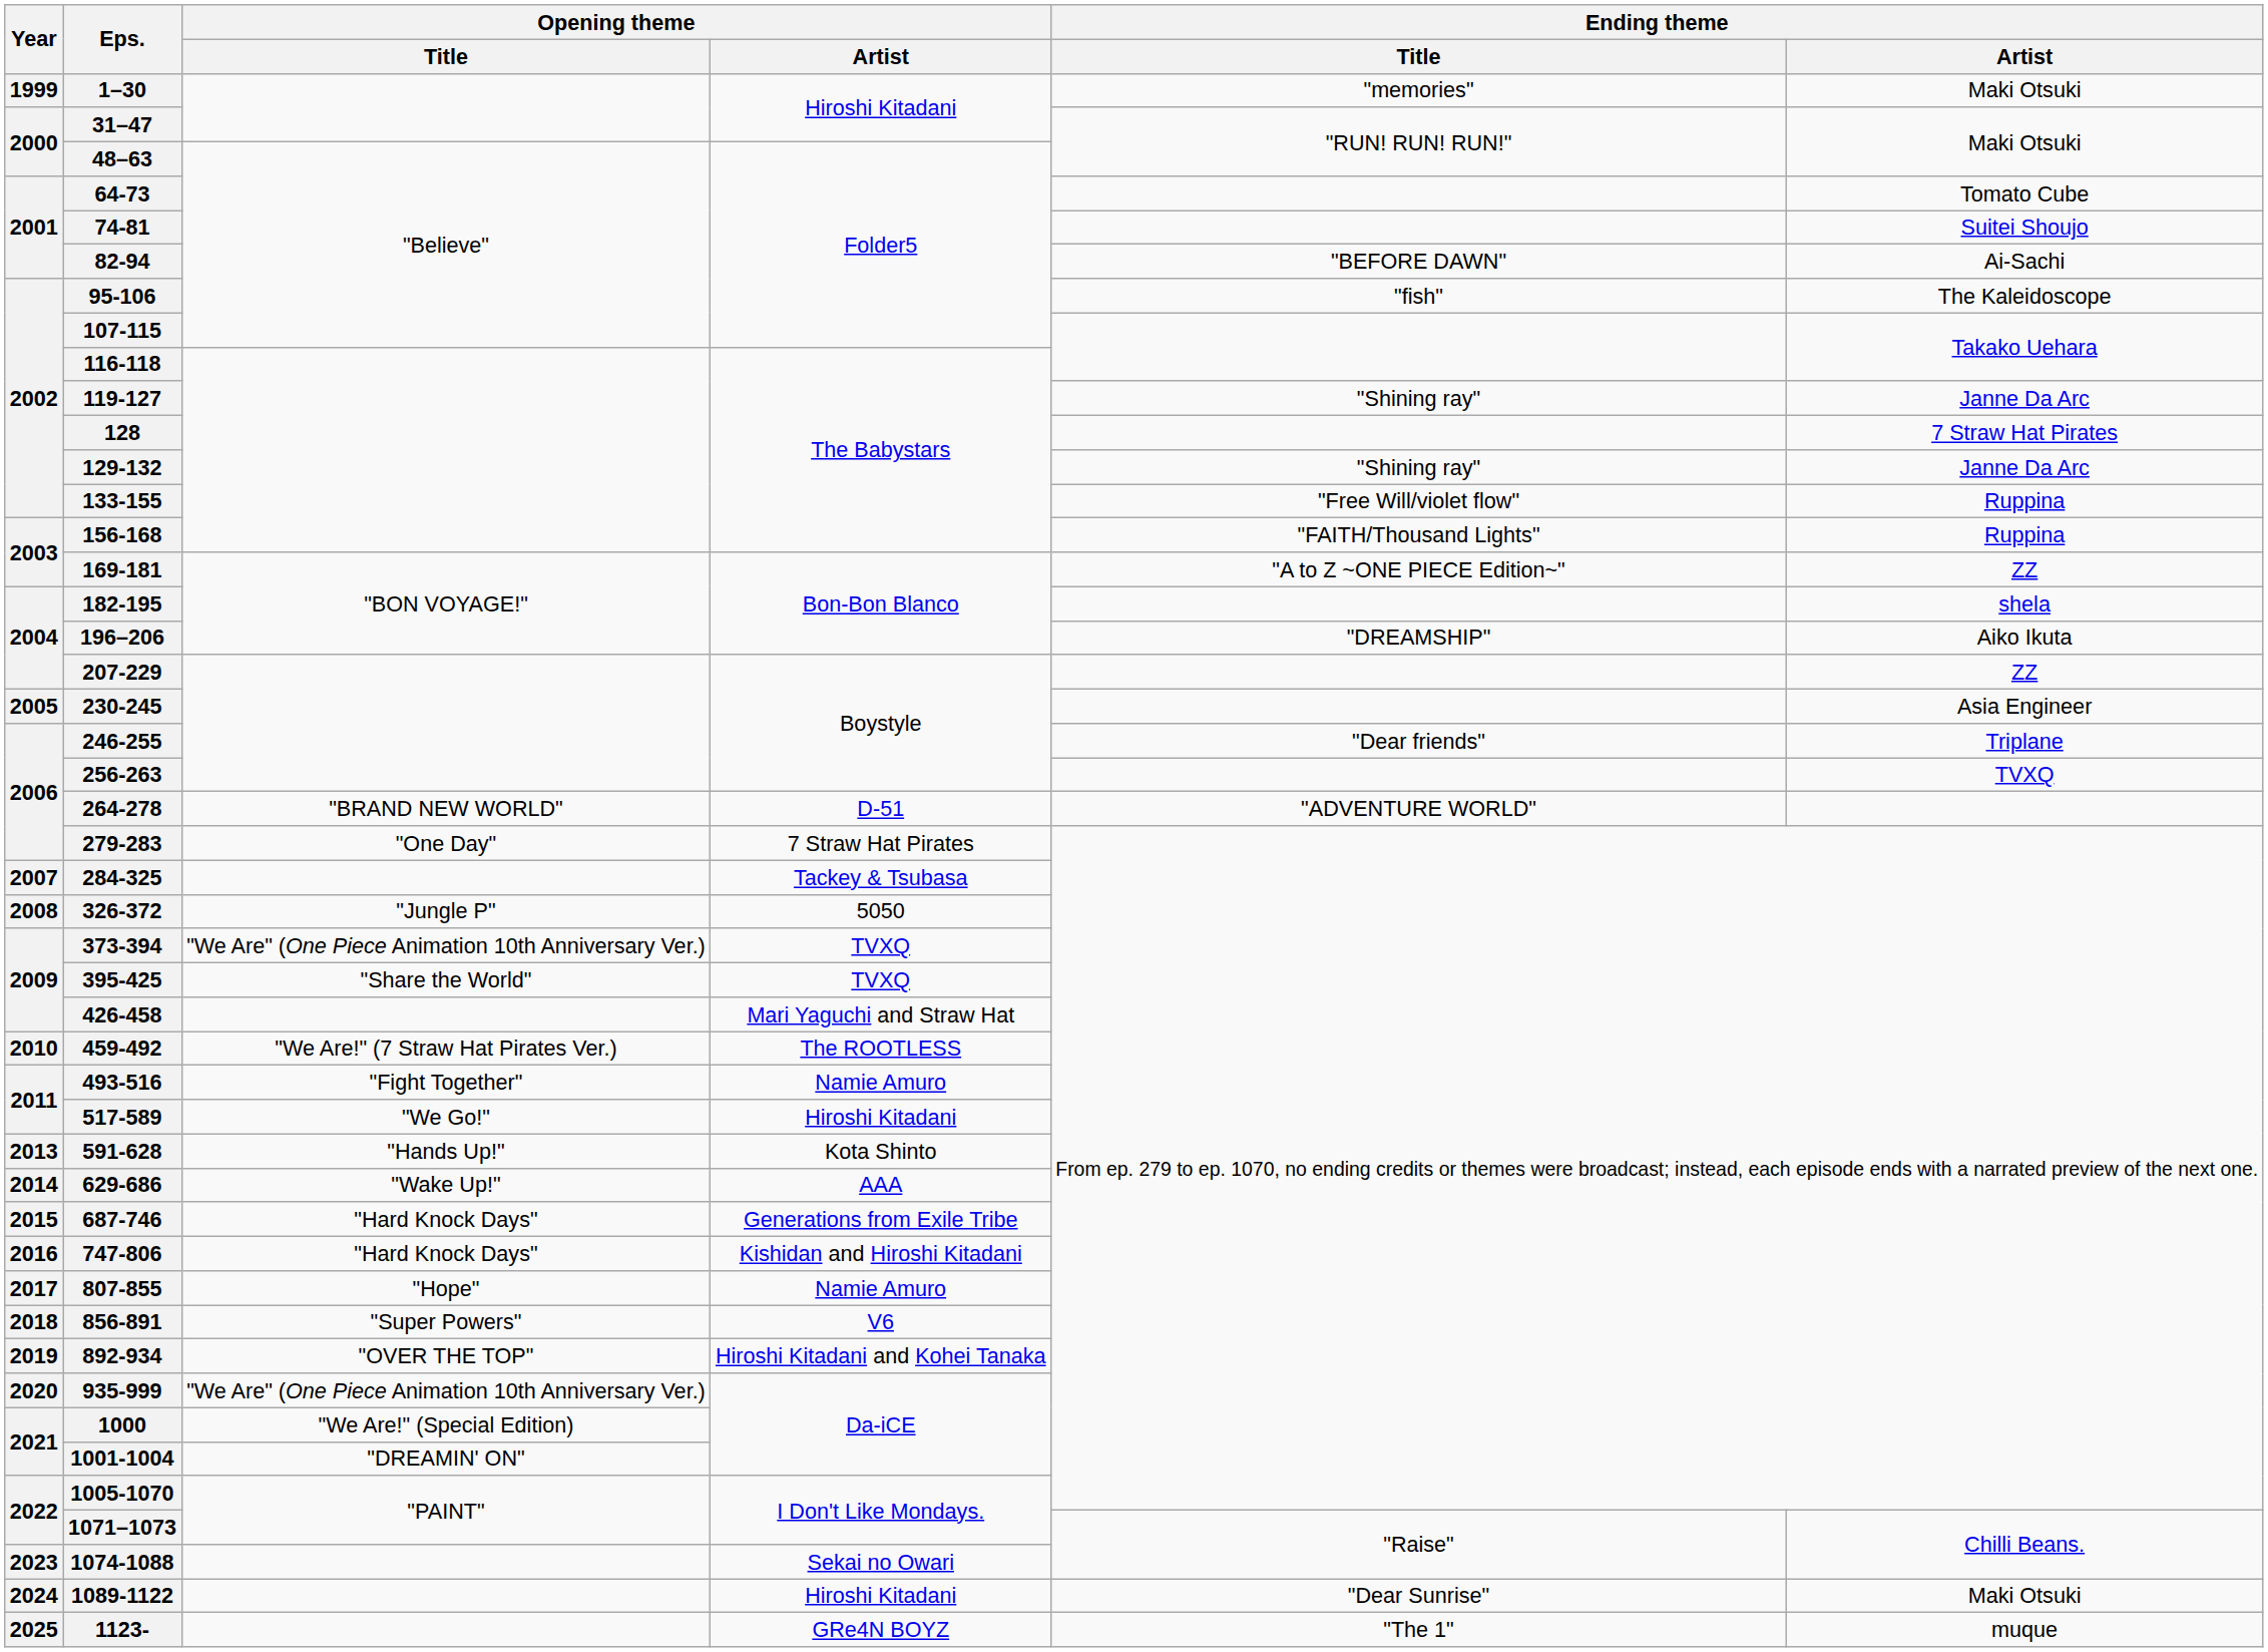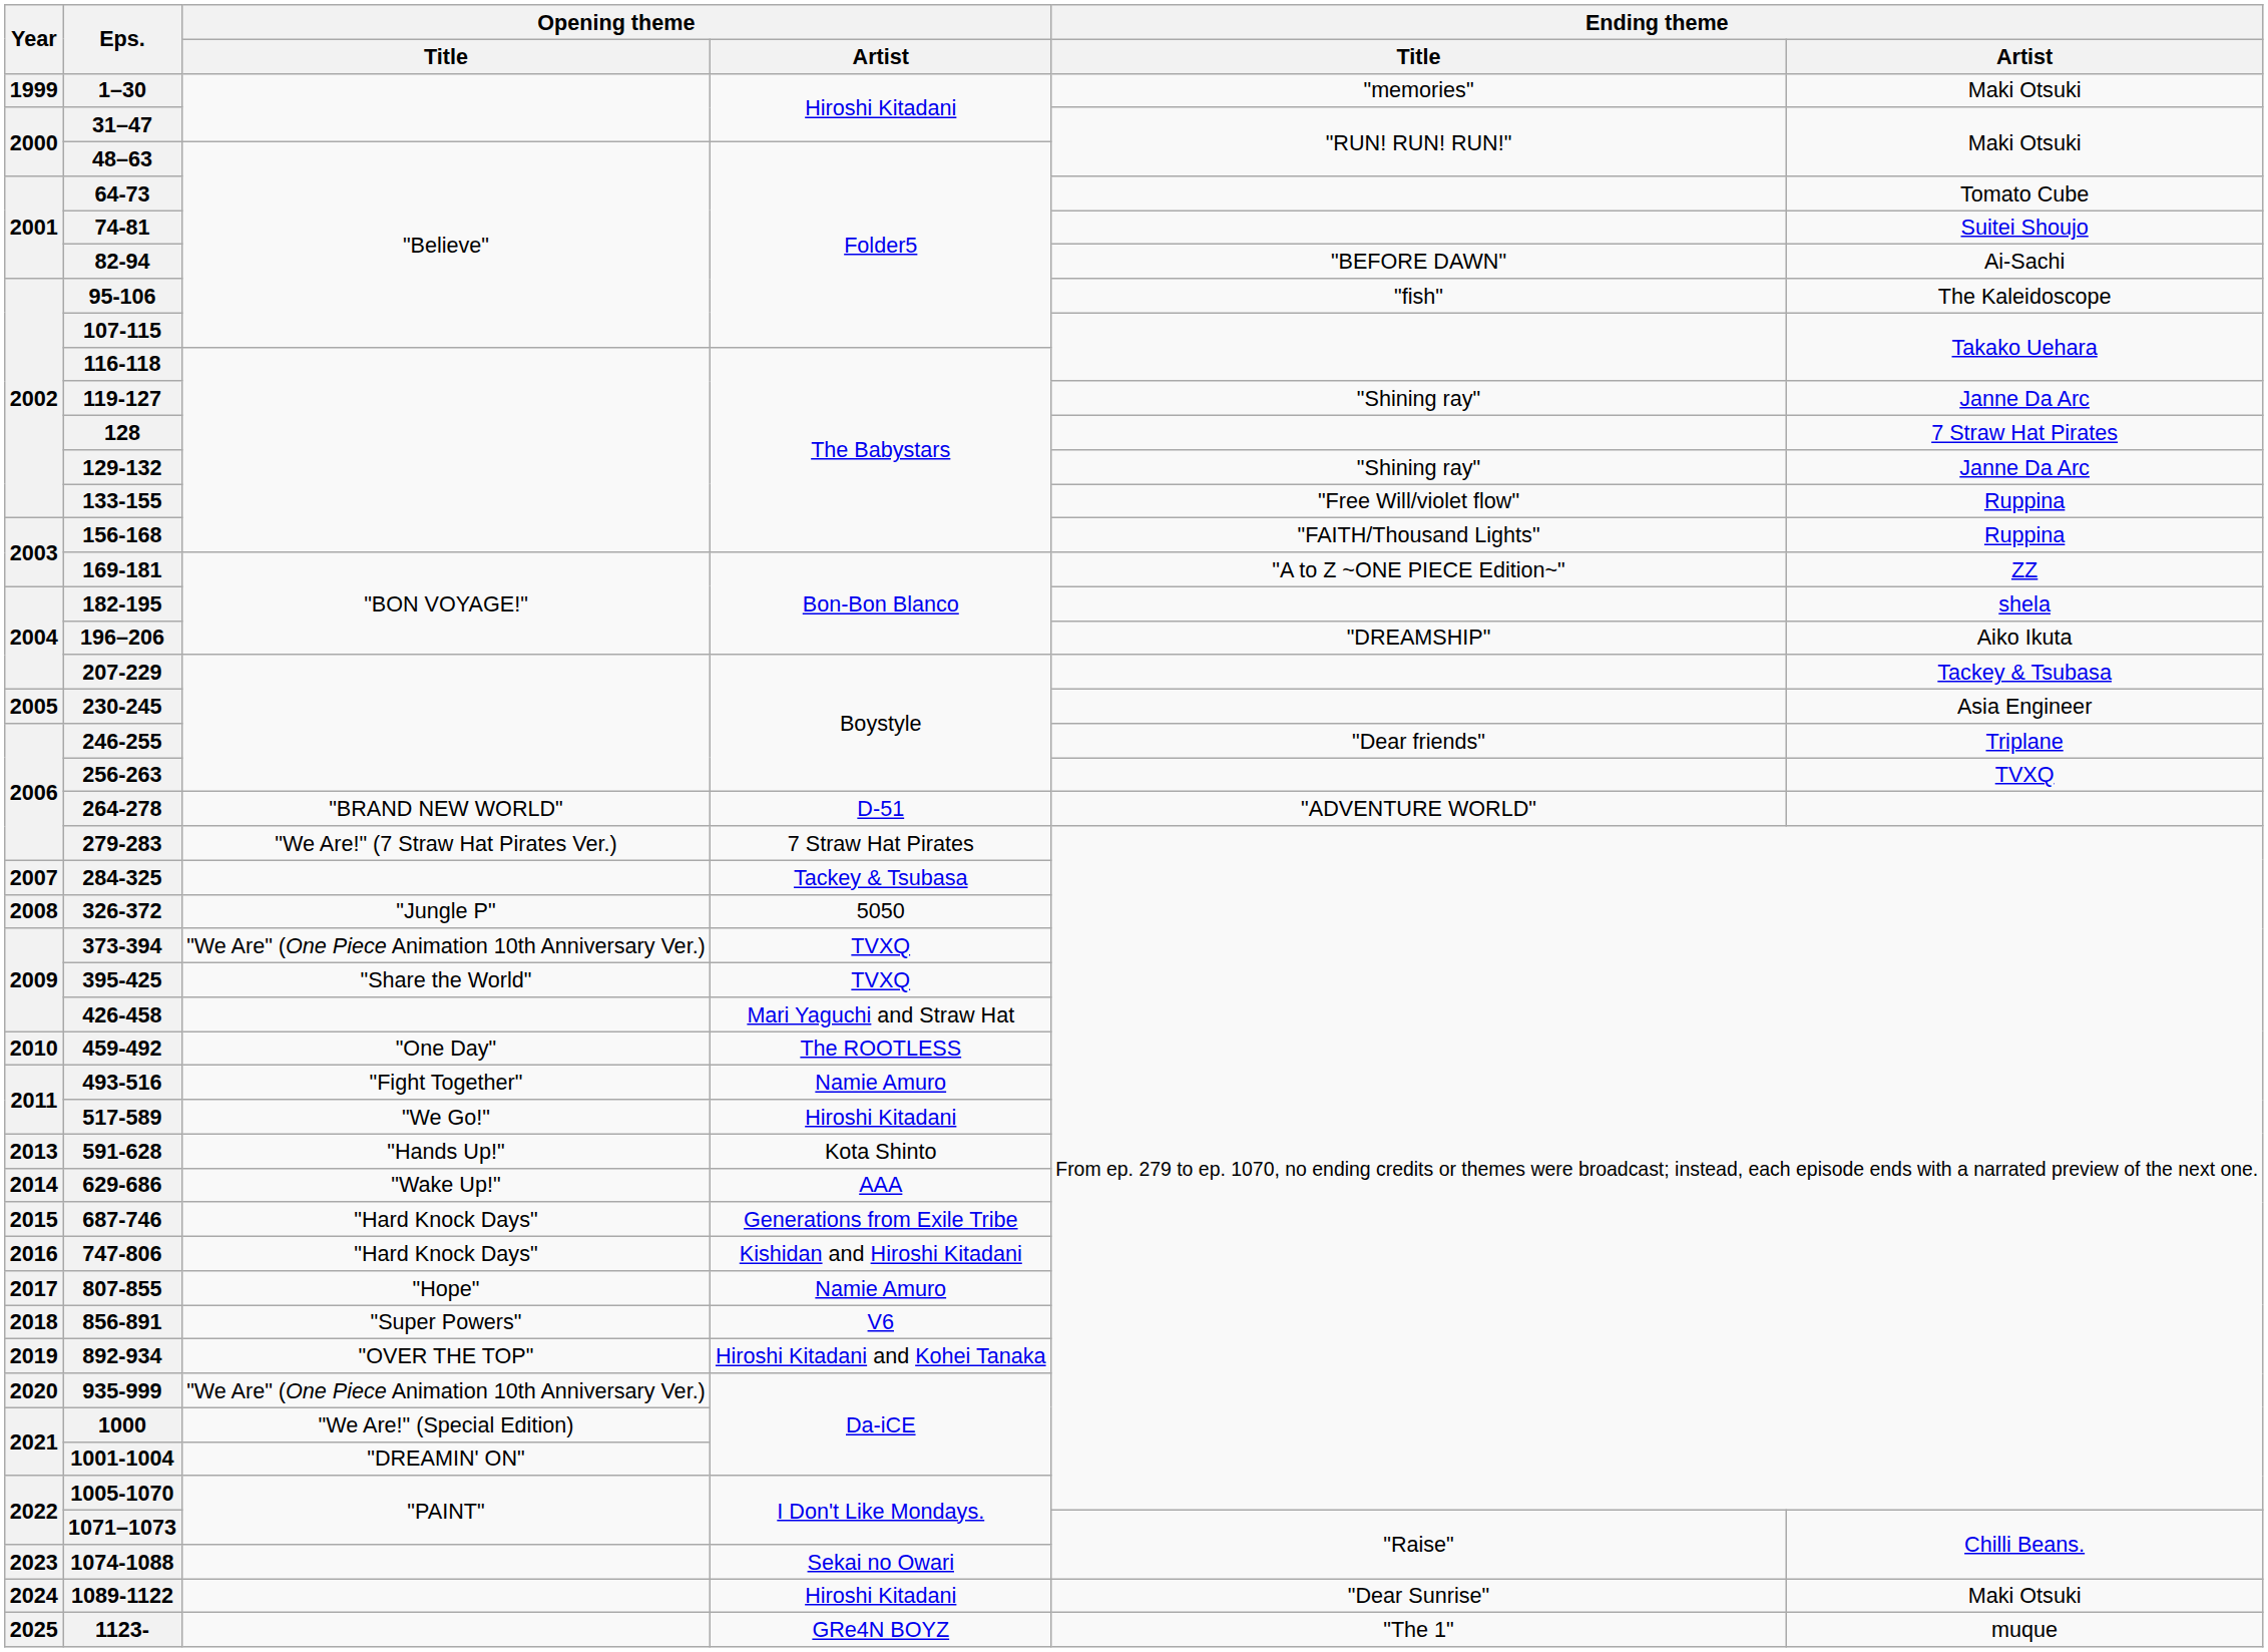 <table class="wikitable" style="font-size:90%;text-align:center;">
 <tr>
 <th rowspan=2>Year</th>
 <th rowspan=2>Eps.</th>
 <th colspan=2>Opening theme</th>
 <th colspan=2>Ending theme</th>
 </tr>
 <tr>
 <th>Title</th>
 <th>Artist</th>
 <th>Title</th>
 <th>Artist</th>
 </tr>
 <tr>
 <th>1999</th>
 <th>1–30</th>
 <td rowspan=2></td>
 <td rowspan=2><a href='#'>Hiroshi Kitadani</a></td>
 <td>"memories"</td>
 <td>Maki Otsuki</td>
 </tr>
 <tr>
 <th rowspan=2>2000</th>
 <th>31–47</th>
 <td rowspan=2>"RUN! RUN! RUN!"</td>
 <td rowspan=2>Maki Otsuki</td>
 </tr>
 <tr>
 <th>48–63</th>
 <td rowspan=6>"Believe"</td>
 <td rowspan=6><a href='#'>Folder5</a></td>
 </tr>
 <tr>
 <th rowspan=3>2001</th>
 <th>64-73</th>
 <td></td>
 <td>Tomato Cube</td>
 </tr>
 <tr>
 <th>74-81</th>
 <td></td>
 <td><a href='#'>Suitei Shoujo</a></td>
 </tr>
 <tr>
 <th>82-94</th>
 <td>"BEFORE DAWN"</td>
 <td>Ai-Sachi</td>
 </tr>
 <tr>
 <th rowspan=7>2002</th>
 <th>95-106</th>
 <td>"fish"</td>
 <td>The Kaleidoscope</td>
 </tr>
 <tr>
 <th>107-115</th>
 <td rowspan=2></td>
 <td rowspan=2><a href='#'>Takako Uehara</a></td>
 </tr>
 <tr>
 <th>116-118</th>
 <td rowspan=6></td>
 <td rowspan=6><a href='#'>The Babystars</a></td>
 </tr>
 <tr>
 <th>119-127</th>
 <td>"Shining ray"</td>
 <td><a href='#'>Janne Da Arc</a></td>
 </tr>
 <tr>
 <th>128</th>
 <td></td>
 <td><a href='#'>7 Straw Hat Pirates</a></td>
 </tr>
 <tr>
 <th>129-132</th>
 <td>"Shining ray"</td>
 <td><a href='#'>Janne Da Arc</a></td>
 </tr>
 <tr>
 <th>133-155</th>
 <td>"Free Will/violet flow"</td>
 <td><a href='#'>Ruppina</a></td>
 </tr>
 <tr>
 <th rowspan=2>2003</th>
 <th>156-168</th>
 <td>"FAITH/Thousand Lights"</td>
 <td><a href='#'>Ruppina</a></td>
 </tr>
 <tr>
 <th>169-181</th>
 <td rowspan=3>"BON VOYAGE!"</td>
 <td rowspan=3><a href='#'>Bon-Bon Blanco</a></td>
 <td>"A to Z ~ONE PIECE Edition~"</td>
 <td><a href='#'>ZZ</a></td>
 </tr>
 <tr>
 <th rowspan=3>2004</th>
 <th>182-195</th>
 <td></td>
 <td><a href='#'>shela</a></td>
 </tr>
 <tr>
 <th>196–206</th>
 <td>"DREAMSHIP"</td>
 <td>Aiko Ikuta</td>
 </tr>
 <tr>
 <th>207-229</th>
 <td rowspan=4></td>
 <td rowspan=4>Boystyle</td>
 <td></td>
-<td><a href='#'>ZZ</a></td>
+<td><a href='#'>Tackey & Tsubasa</a></td>
 </tr>
 <tr>
 <th>2005</th>
 <th>230-245</th>
 <td></td>
 <td>Asia Engineer</td>
 </tr>
 <tr>
 <th rowspan=4>2006</th>
 <th>246-255</th>
 <td>"Dear friends"</td>
 <td><a href='#'>Triplane</a></td>
 </tr>
 <tr>
 <th>256-263</th>
 <td></td>
 <td><a href='#'>TVXQ</a></td>
 </tr>
 <tr>
 <th>264-278</th>
 <td>"BRAND NEW WORLD"</td>
 <td><a href='#'>D-51</a></td>
 <td>"ADVENTURE WORLD"</td>
 <td></td>
 </tr>
 <tr>
 <th>279-283</th>
-<td>"One Day"</td>
+<td>"We Are!" (7 Straw Hat Pirates Ver.)</td>
 <td>7 Straw Hat Pirates</td>
 <td rowspan=20 colspan=2 style="font-size:90%;text-align:left;">From ep. 279 to ep. 1070, no ending credits or themes were broadcast; instead, each episode ends with a narrated preview of the next one.</td>
 </tr>
 <tr>
 <th>2007</th>
 <th>284-325</th>
 <td></td>
 <td><a href='#'>Tackey & Tsubasa</a></td>
 </tr>
 <tr>
 <th>2008</th>
 <th>326-372</th>
 <td>"Jungle P"</td>
 <td>5050</td>
 </tr>
 <tr>
 <th rowspan=3>2009</th>
 <th>373-394</th>
 <td>"We Are" (<em>One Piece</em> Animation 10th Anniversary Ver.)</td>
 <td><a href='#'>TVXQ</a></td>
 </tr>
 <tr>
 <th>395-425</th>
 <td>"Share the World"</td>
 <td><a href='#'>TVXQ</a></td>
 </tr>
 <tr>
 <th>426-458</th>
 <td></td>
 <td><a href='#'>Mari Yaguchi</a> and Straw Hat</td>
 </tr>
 <tr>
 <th>2010</th>
 <th>459-492</th>
-<td>"We Are!" (7 Straw Hat Pirates Ver.)</td>
+<td>"One Day"</td>
 <td><a href='#'>The ROOTLESS</a></td>
 </tr>
 <tr>
 <th rowspan=2>2011</th>
 <th>493-516</th>
 <td>"Fight Together"</td>
 <td><a href='#'>Namie Amuro</a></td>
 </tr>
 <tr>
 <th>517-589</th>
 <td>"We Go!"</td>
 <td><a href='#'>Hiroshi Kitadani</a></td>
 </tr>
 <tr>
 <th>2013</th>
 <th>591-628</th>
 <td>"Hands Up!"</td>
 <td>Kota Shinto</td>
 </tr>
 <tr>
 <th>2014</th>
 <th>629-686</th>
 <td>"Wake Up!"</td>
 <td><a href='#'>AAA</a></td>
 </tr>
 <tr>
 <th>2015</th>
 <th>687-746</th>
 <td>"Hard Knock Days"</td>
 <td><a href='#'>Generations from Exile Tribe</a></td>
 </tr>
 <tr>
 <th>2016</th>
 <th>747-806</th>
 <td>"Hard Knock Days"</td>
 <td><a href='#'>Kishidan</a> and <a href='#'>Hiroshi Kitadani</a></td>
 </tr>
 <tr>
 <th>2017</th>
 <th>807-855</th>
 <td>"Hope"</td>
 <td><a href='#'>Namie Amuro</a></td>
 </tr>
 <tr>
 <th>2018</th>
 <th>856-891</th>
 <td>"Super Powers"</td>
 <td><a href='#'>V6</a></td>
 </tr>
 <tr>
 <th>2019</th>
 <th>892-934</th>
 <td>"OVER THE TOP"</td>
 <td><a href='#'>Hiroshi Kitadani</a> and <a href='#'>Kohei Tanaka</a></td>
 </tr>
 <tr>
 <th>2020</th>
 <th>935-999</th>
 <td>"We Are" (<em>One Piece</em> Animation 10th Anniversary Ver.)</td>
 <td rowspan=3><a href='#'>Da-iCE</a></td>
 </tr>
 <tr>
 <th rowspan=2>2021</th>
 <th>1000</th>
 <td>"We Are!" (Special Edition)</td>
 </tr>
 <tr>
 <th>1001-1004</th>
 <td>"DREAMIN' ON"</td>
 </tr>
 <tr>
 <th rowspan=2>2022</th>
 <th>1005-1070</th>
 <td rowspan=2>"PAINT"</td>
 <td rowspan=2><a href='#'>I Don't Like Mondays.</a></td>
 </tr>
 <tr>
 <th>1071–1073</th>
 <td rowspan=2>"Raise"</td>
 <td rowspan=2><a href='#'>Chilli Beans.</a></td>
 </tr>
 <tr>
 <th>2023</th>
 <th>1074-1088</th>
 <td></td>
 <td><a href='#'>Sekai no Owari</a></td>
 </tr>
 <tr>
 <th>2024</th>
 <th>1089-1122</th>
 <td></td>
 <td><a href='#'>Hiroshi Kitadani</a></td>
 <td>"Dear Sunrise"</td>
 <td>Maki Otsuki</td>
 </tr>
 <tr>
 <th>2025</th>
 <th>1123-</th>
 <td></td>
 <td><a href='#'>GRe4N BOYZ</a></td>
 <td>"The 1"</td>
 <td>muque</td>
 </tr>
 </table>
